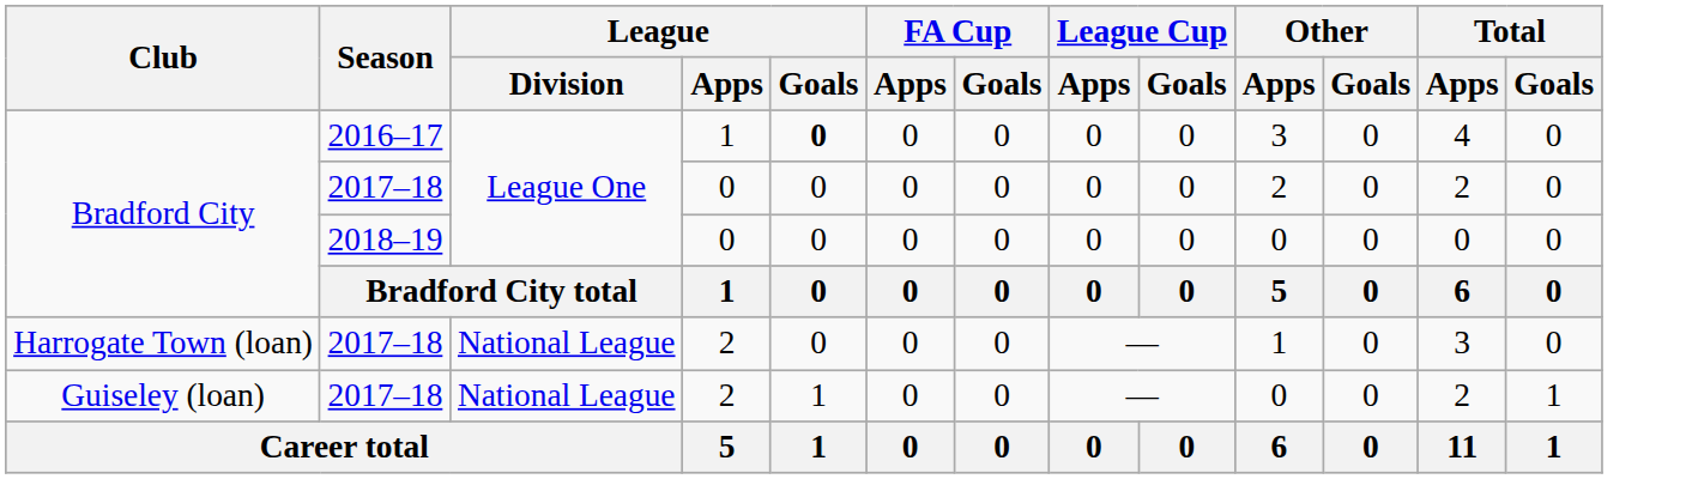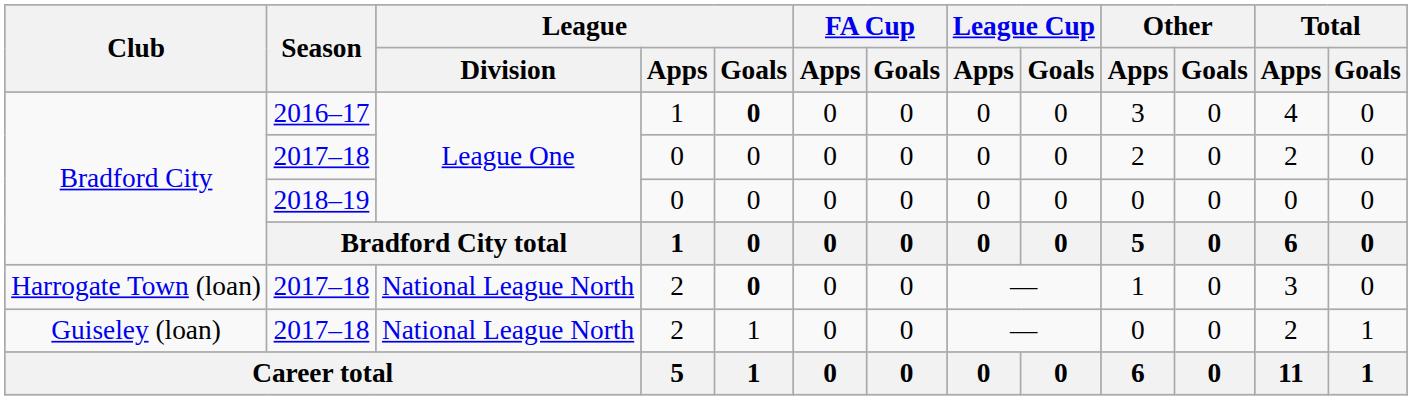 <table class="wikitable" style="text-align: center">
 <tr>
 <th rowspan="2">Club</th>
 <th rowspan="2">Season</th>
 <th colspan="3">League</th>
 <th colspan="2"><a href='#'>FA Cup</a></th>
 <th colspan="2"><a href='#'>League Cup</a></th>
 <th colspan="2">Other</th>
 <th colspan="2">Total</th>
 </tr>
 <tr>
 <th>Division</th>
 <th>Apps</th>
 <th>Goals</th>
 <th>Apps</th>
 <th>Goals</th>
 <th>Apps</th>
 <th>Goals</th>
 <th>Apps</th>
 <th>Goals</th>
 <th>Apps</th>
 <th>Goals</th>
 </tr>
 <tr>
 <td rowspan="4"><a href='#'>Bradford City</a></td>
 <td><a href='#'>2016–17</a></td>
 <td rowspan="3"><a href='#'>League One</a></td>
 <td>1</td>
 <td><strong>0</strong></td>
 <td>0</td>
 <td>0</td>
 <td>0</td>
 <td>0</td>
 <td>3</td>
 <td>0</td>
 <td>4</td>
 <td>0</td>
 </tr>
 <tr>
 <td><a href='#'>2017–18</a></td>
 <td>0</td>
 <td>0</td>
 <td>0</td>
 <td>0</td>
 <td>0</td>
 <td>0</td>
 <td>2</td>
 <td>0</td>
 <td>2</td>
 <td>0</td>
 </tr>
 <tr>
 <td><a href='#'>2018–19</a></td>
 <td>0</td>
 <td>0</td>
 <td>0</td>
 <td>0</td>
 <td>0</td>
 <td>0</td>
 <td>0</td>
 <td>0</td>
 <td>0</td>
 <td>0</td>
 </tr>
 <tr>
 <th colspan="2">Bradford City total</th>
 <th>1</th>
 <th>0</th>
 <th>0</th>
 <th>0</th>
 <th>0</th>
 <th>0</th>
 <th>5</th>
 <th>0</th>
 <th>6</th>
 <th>0</th>
 </tr>
 <tr>
 <td><a href='#'>Harrogate Town</a> (loan)</td>
 <td><a href='#'>2017–18</a></td>
-<td><a href='#'>National League</a></td>
+<td><a href='#'>National League North</a></td>
 <td>2</td>
-<td>0</td>
+<td><strong>0</strong></td>
 <td>0</td>
 <td>0</td>
 <td colspan="2">—</td>
 <td>1</td>
 <td>0</td>
 <td>3</td>
 <td>0</td>
 </tr>
 <tr>
 <td><a href='#'>Guiseley</a> (loan)</td>
 <td><a href='#'>2017–18</a></td>
-<td><a href='#'>National League</a></td>
+<td><a href='#'>National League North</a></td>
 <td>2</td>
 <td>1</td>
 <td>0</td>
 <td>0</td>
 <td colspan="2">—</td>
 <td>0</td>
 <td>0</td>
 <td>2</td>
 <td>1</td>
 </tr>
 <tr>
 <th colspan="3">Career total</th>
 <th>5</th>
 <th>1</th>
 <th>0</th>
 <th>0</th>
 <th>0</th>
 <th>0</th>
 <th>6</th>
 <th>0</th>
 <th>11</th>
 <th>1</th>
 </tr>
 </table>
